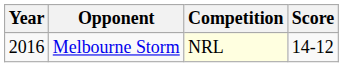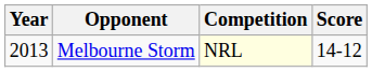 <table class="wikitable" style="text-align:left;">
 <tr>
 <th>Year</th>
 <th>Opponent</th>
 <th>Competition</th>
 <th>Score</th>
 </tr>
 <tr>
-<td>2016</td>
+<td>2013</td>
 <td><a href='#'>Melbourne Storm</a></td>
 <td style="background: lightyellow;">NRL</td>
 <td>14-12</td>
 </tr>
 </table>
